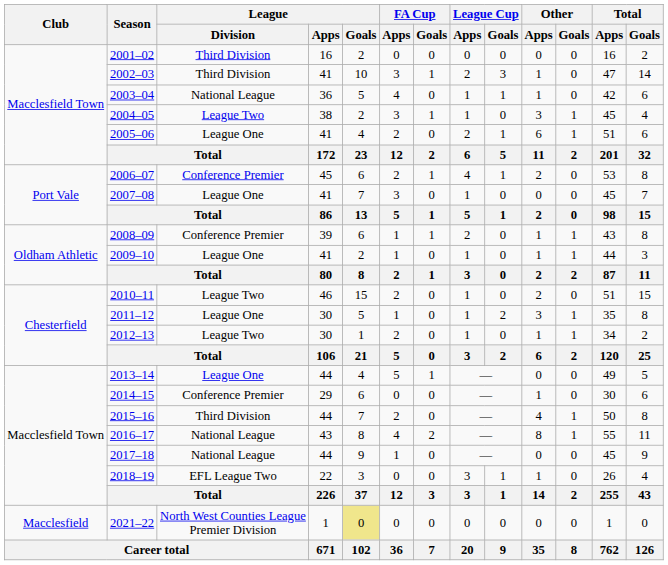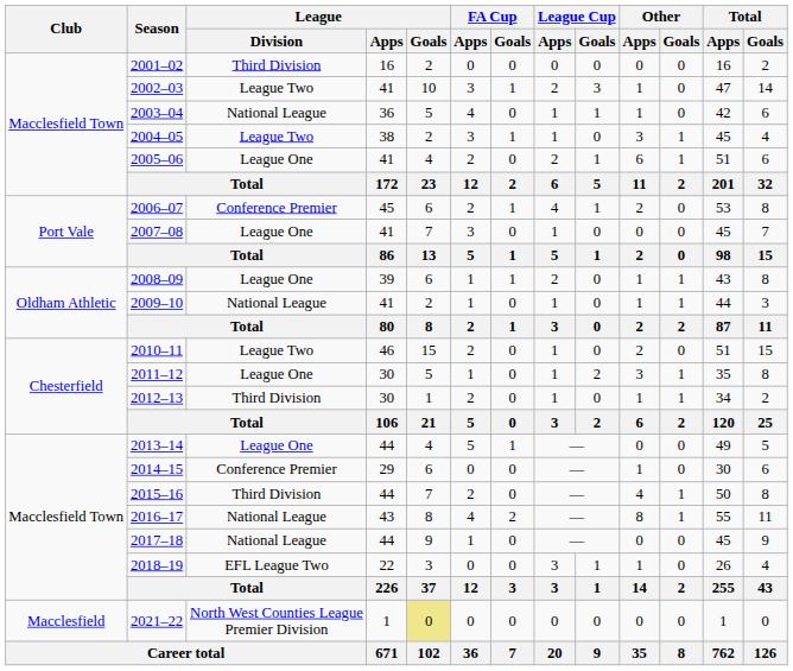 <table class="wikitable" style="text-align:center">
 <tr>
 <th rowspan="2">Club</th>
 <th rowspan="2">Season</th>
 <th colspan="3">League</th>
 <th colspan="2"><a href='#'>FA Cup</a></th>
 <th colspan="2"><a href='#'>League Cup</a></th>
 <th colspan="2">Other</th>
 <th colspan="2">Total</th>
 </tr>
 <tr>
 <th>Division</th>
 <th>Apps</th>
 <th>Goals</th>
 <th>Apps</th>
 <th>Goals</th>
 <th>Apps</th>
 <th>Goals</th>
 <th>Apps</th>
 <th>Goals</th>
 <th>Apps</th>
 <th>Goals</th>
 </tr>
 <tr>
 <td rowspan="6"><a href='#'>Macclesfield Town</a></td>
 <td><a href='#'>2001–02</a></td>
 <td><a href='#'>Third Division</a></td>
 <td>16</td>
 <td>2</td>
 <td>0</td>
 <td>0</td>
 <td>0</td>
 <td>0</td>
 <td>0</td>
 <td>0</td>
 <td>16</td>
 <td>2</td>
 </tr>
 <tr>
 <td><a href='#'>2002–03</a></td>
-<td>Third Division</td>
+<td>League Two</td>
 <td>41</td>
 <td>10</td>
 <td>3</td>
 <td>1</td>
 <td>2</td>
 <td>3</td>
 <td>1</td>
 <td>0</td>
 <td>47</td>
 <td>14</td>
 </tr>
 <tr>
 <td><a href='#'>2003–04</a></td>
 <td>National League</td>
 <td>36</td>
 <td>5</td>
 <td>4</td>
 <td>0</td>
 <td>1</td>
 <td>1</td>
 <td>1</td>
 <td>0</td>
 <td>42</td>
 <td>6</td>
 </tr>
 <tr>
 <td><a href='#'>2004–05</a></td>
 <td><a href='#'>League Two</a></td>
 <td>38</td>
 <td>2</td>
 <td>3</td>
 <td>1</td>
 <td>1</td>
 <td>0</td>
 <td>3</td>
 <td>1</td>
 <td>45</td>
 <td>4</td>
 </tr>
 <tr>
 <td><a href='#'>2005–06</a></td>
 <td>League One</td>
 <td>41</td>
 <td>4</td>
 <td>2</td>
 <td>0</td>
 <td>2</td>
 <td>1</td>
 <td>6</td>
 <td>1</td>
 <td>51</td>
 <td>6</td>
 </tr>
 <tr>
 <th colspan="2">Total</th>
 <th>172</th>
 <th>23</th>
 <th>12</th>
 <th>2</th>
 <th>6</th>
 <th>5</th>
 <th>11</th>
 <th>2</th>
 <th>201</th>
 <th>32</th>
 </tr>
 <tr>
 <td rowspan=3><a href='#'>Port Vale</a></td>
 <td><a href='#'>2006–07</a></td>
 <td><a href='#'>Conference Premier</a></td>
 <td>45</td>
 <td>6</td>
 <td>2</td>
 <td>1</td>
 <td>4</td>
 <td>1</td>
 <td>2</td>
 <td>0</td>
 <td>53</td>
 <td>8</td>
 </tr>
 <tr>
 <td><a href='#'>2007–08</a></td>
 <td>League One</td>
 <td>41</td>
 <td>7</td>
 <td>3</td>
 <td>0</td>
 <td>1</td>
 <td>0</td>
 <td>0</td>
 <td>0</td>
 <td>45</td>
 <td>7</td>
 </tr>
 <tr>
 <th colspan="2">Total</th>
 <th>86</th>
 <th>13</th>
 <th>5</th>
 <th>1</th>
 <th>5</th>
 <th>1</th>
 <th>2</th>
 <th>0</th>
 <th>98</th>
 <th>15</th>
 </tr>
 <tr>
 <td rowspan=3><a href='#'>Oldham Athletic</a></td>
 <td><a href='#'>2008–09</a></td>
-<td>Conference Premier</td>
+<td>League One</td>
 <td>39</td>
 <td>6</td>
 <td>1</td>
 <td>1</td>
 <td>2</td>
 <td>0</td>
 <td>1</td>
 <td>1</td>
 <td>43</td>
 <td>8</td>
 </tr>
 <tr>
 <td><a href='#'>2009–10</a></td>
-<td>League One</td>
+<td>National League</td>
 <td>41</td>
 <td>2</td>
 <td>1</td>
 <td>0</td>
 <td>1</td>
 <td>0</td>
 <td>1</td>
 <td>1</td>
 <td>44</td>
 <td>3</td>
 </tr>
 <tr>
 <th colspan="2">Total</th>
 <th>80</th>
 <th>8</th>
 <th>2</th>
 <th>1</th>
 <th>3</th>
 <th>0</th>
 <th>2</th>
 <th>2</th>
 <th>87</th>
 <th>11</th>
 </tr>
 <tr>
 <td rowspan=4><a href='#'>Chesterfield</a></td>
 <td><a href='#'>2010–11</a></td>
 <td>League Two</td>
 <td>46</td>
 <td>15</td>
 <td>2</td>
 <td>0</td>
 <td>1</td>
 <td>0</td>
 <td>2</td>
 <td>0</td>
 <td>51</td>
 <td>15</td>
 </tr>
 <tr>
 <td><a href='#'>2011–12</a></td>
 <td>League One</td>
 <td>30</td>
 <td>5</td>
 <td>1</td>
 <td>0</td>
 <td>1</td>
 <td>2</td>
 <td>3</td>
 <td>1</td>
 <td>35</td>
 <td>8</td>
 </tr>
 <tr>
 <td><a href='#'>2012–13</a></td>
-<td>League Two</td>
+<td>Third Division</td>
 <td>30</td>
 <td>1</td>
 <td>2</td>
 <td>0</td>
 <td>1</td>
 <td>0</td>
 <td>1</td>
 <td>1</td>
 <td>34</td>
 <td>2</td>
 </tr>
 <tr>
 <th colspan="2">Total</th>
 <th>106</th>
 <th>21</th>
 <th>5</th>
 <th>0</th>
 <th>3</th>
 <th>2</th>
 <th>6</th>
 <th>2</th>
 <th>120</th>
 <th>25</th>
 </tr>
 <tr>
 <td rowspan=7>Macclesfield Town</td>
 <td><a href='#'>2013–14</a></td>
 <td><a href='#'>League One</a></td>
 <td>44</td>
 <td>4</td>
 <td>5</td>
 <td>1</td>
 <td colspan="2">—</td>
 <td>0</td>
 <td>0</td>
 <td>49</td>
 <td>5</td>
 </tr>
 <tr>
 <td><a href='#'>2014–15</a></td>
 <td>Conference Premier</td>
 <td>29</td>
 <td>6</td>
 <td>0</td>
 <td>0</td>
 <td colspan="2">—</td>
 <td>1</td>
 <td>0</td>
 <td>30</td>
 <td>6</td>
 </tr>
 <tr>
 <td><a href='#'>2015–16</a></td>
 <td>Third Division</td>
 <td>44</td>
 <td>7</td>
 <td>2</td>
 <td>0</td>
 <td colspan="2">—</td>
 <td>4</td>
 <td>1</td>
 <td>50</td>
 <td>8</td>
 </tr>
 <tr>
 <td><a href='#'>2016–17</a></td>
 <td>National League</td>
 <td>43</td>
 <td>8</td>
 <td>4</td>
 <td>2</td>
 <td colspan="2">—</td>
 <td>8</td>
 <td>1</td>
 <td>55</td>
 <td>11</td>
 </tr>
 <tr>
 <td><a href='#'>2017–18</a></td>
 <td>National League</td>
 <td>44</td>
 <td>9</td>
 <td>1</td>
 <td>0</td>
 <td colspan="2">—</td>
 <td>0</td>
 <td>0</td>
 <td>45</td>
 <td>9</td>
 </tr>
 <tr>
 <td><a href='#'>2018–19</a></td>
 <td>EFL League Two</td>
 <td>22</td>
 <td>3</td>
 <td>0</td>
 <td>0</td>
 <td>3</td>
 <td>1</td>
 <td>1</td>
 <td>0</td>
 <td>26</td>
 <td>4</td>
 </tr>
 <tr>
 <th colspan="2">Total</th>
 <th>226</th>
 <th>37</th>
 <th>12</th>
 <th>3</th>
 <th>3</th>
 <th>1</th>
 <th>14</th>
 <th>2</th>
 <th>255</th>
 <th>43</th>
 </tr>
 <tr>
 <td><a href='#'>Macclesfield</a></td>
 <td><a href='#'>2021–22</a></td>
 <td><a href='#'>North West Counties League</a><br>Premier Division</td>
 <td>1</td>
 <td style="background: khaki;">0</td>
 <td>0</td>
 <td>0</td>
 <td>0</td>
 <td>0</td>
 <td>0</td>
 <td>0</td>
 <td>1</td>
 <td>0</td>
 </tr>
 <tr>
 <th colspan="3">Career total</th>
 <th>671</th>
 <th>102</th>
 <th>36</th>
 <th>7</th>
 <th>20</th>
 <th>9</th>
 <th>35</th>
 <th>8</th>
 <th>762</th>
 <th>126</th>
 </tr>
 </table>
